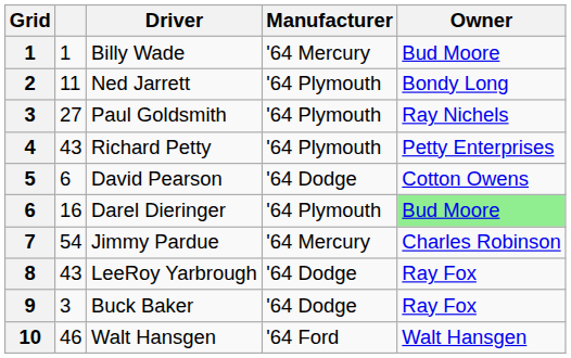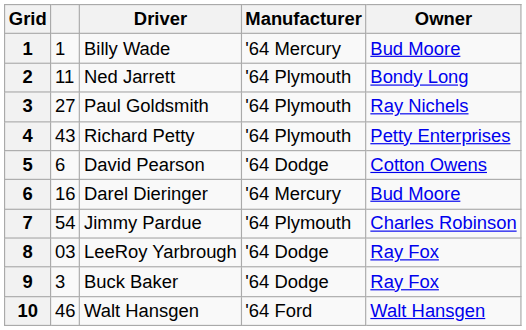 <table class="wikitable">
 <tr>
 <th>Grid</th>
 <th></th>
 <th>Driver</th>
 <th>Manufacturer</th>
 <th>Owner</th>
 </tr>
 <tr>
 <th>1</th>
 <td>1</td>
 <td>Billy Wade</td>
 <td>'64 Mercury</td>
 <td><a href='#'>Bud Moore</a></td>
 </tr>
 <tr>
 <th>2</th>
 <td>11</td>
 <td>Ned Jarrett</td>
 <td>'64 Plymouth</td>
 <td><a href='#'>Bondy Long</a></td>
 </tr>
 <tr>
 <th>3</th>
 <td>27</td>
 <td>Paul Goldsmith</td>
 <td>'64 Plymouth</td>
 <td><a href='#'>Ray Nichels</a></td>
 </tr>
 <tr>
 <th>4</th>
 <td>43</td>
 <td>Richard Petty</td>
 <td>'64 Plymouth</td>
 <td><a href='#'>Petty Enterprises</a></td>
 </tr>
 <tr>
 <th>5</th>
 <td>6</td>
 <td>David Pearson</td>
 <td>'64 Dodge</td>
 <td><a href='#'>Cotton Owens</a></td>
 </tr>
 <tr>
 <th>6</th>
 <td>16</td>
 <td>Darel Dieringer</td>
-<td>'64 Plymouth</td>
-<td style="background: lightgreen;"><a href='#'>Bud Moore</a></td>
+<td>'64 Mercury</td>
+<td><a href='#'>Bud Moore</a></td>
 </tr>
 <tr>
 <th>7</th>
 <td>54</td>
 <td>Jimmy Pardue</td>
-<td>'64 Mercury</td>
+<td>'64 Plymouth</td>
 <td><a href='#'>Charles Robinson</a></td>
 </tr>
 <tr>
 <th>8</th>
-<td>43</td>
+<td>03</td>
 <td>LeeRoy Yarbrough</td>
 <td>'64 Dodge</td>
 <td><a href='#'>Ray Fox</a></td>
 </tr>
 <tr>
 <th>9</th>
 <td>3</td>
 <td>Buck Baker</td>
 <td>'64 Dodge</td>
 <td><a href='#'>Ray Fox</a></td>
 </tr>
 <tr>
 <th>10</th>
 <td>46</td>
 <td>Walt Hansgen</td>
 <td>'64 Ford</td>
 <td><a href='#'>Walt Hansgen</a></td>
 </tr>
 </table>
